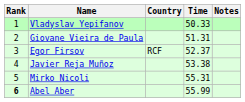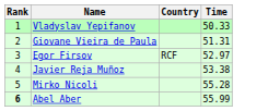 <table class="wikitable" style="text-align:center">
 <tr>
 <th>Rank</th>
 <th>Name</th>
 <th>Country</th>
 <th>Time</th>
-<th>Notes</th>
 </tr>
 <tr bgcolor=bbffbb>
 <td>1</td>
 <td align="left"><a href='#'>Vladyslav Yepifanov</a></td>
 <td align="left"></td>
 <td>50.33</td>
-<td></td>
 </tr>
 <tr bgcolor=ddffdd>
 <td>2</td>
 <td align="left"><a href='#'>Giovane Vieira de Paula</a></td>
 <td align="left"></td>
 <td>51.31</td>
-<td></td>
 </tr>
 <tr bgcolor=ddffdd>
 <td>3</td>
 <td align="left"><a href='#'>Egor Firsov</a></td>
 <td align="left"> RCF</td>
-<td>52.37</td>
-<td></td>
+<td>52.97</td>
 </tr>
 <tr bgcolor=ddffdd>
 <td>4</td>
 <td align="left"><a href='#'>Javier Reja Muñoz</a></td>
 <td align="left"></td>
 <td>53.38</td>
-<td></td>
 </tr>
 <tr bgcolor=ddffdd>
 <td>5</td>
 <td align="left"><a href='#'>Mirko Nicoli</a></td>
 <td align="left"></td>
-<td>55.31</td>
-<td></td>
+<td>55.28</td>
 </tr>
 <tr bgcolor=ddffdd>
 <td><strong>6</strong></td>
 <td align="left"><a href='#'>Abel Aber</a></td>
 <td align="left"></td>
 <td>55.99</td>
-<td></td>
 </tr>
 </table>
